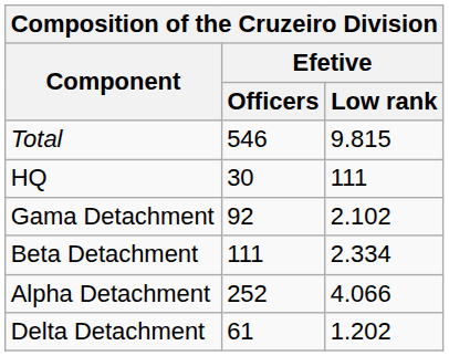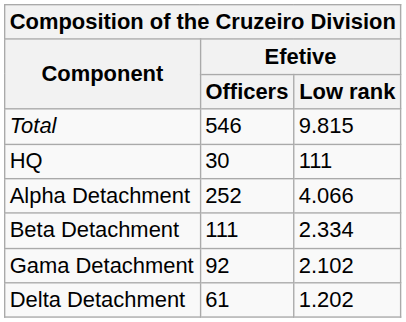 <table class="wikitable mw-collapsible mw-collapsed">
 <tr>
 <th colspan="3">Composition of the Cruzeiro Division</th>
 </tr>
 <tr>
 <th rowspan="2">Component</th>
 <th colspan="2">Efetive</th>
 </tr>
 <tr>
 <th>Officers</th>
 <th>Low rank</th>
 </tr>
 <tr>
 <td><em>Total</em></td>
 <td>546</td>
 <td>9.815</td>
 </tr>
 <tr>
 <td>HQ</td>
 <td>30</td>
 <td>111</td>
 </tr>
 <tr>
-<td>Gama Detachment</td>
-<td>92</td>
-<td>2.102</td>
+<td>Alpha Detachment</td>
+<td>252</td>
+<td>4.066</td>
 </tr>
 <tr>
 <td>Beta Detachment</td>
 <td>111</td>
 <td>2.334</td>
 </tr>
 <tr>
-<td>Alpha Detachment</td>
-<td>252</td>
-<td>4.066</td>
+<td>Gama Detachment</td>
+<td>92</td>
+<td>2.102</td>
 </tr>
 <tr>
 <td>Delta Detachment</td>
 <td>61</td>
 <td>1.202</td>
 </tr>
 </table>
